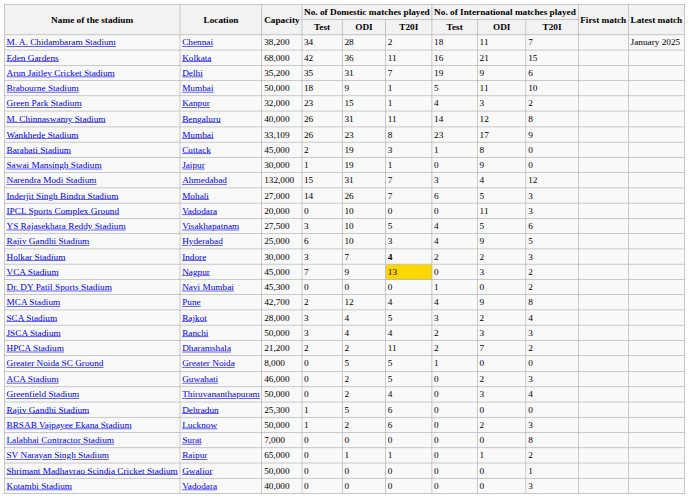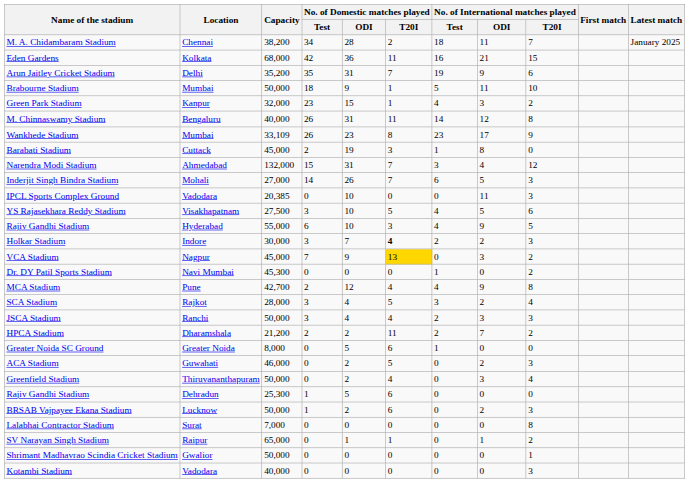 <table class="wikitable sortable collapsible static-row-numbers" style="font-size: 95%">
 <tr>
 <th rowspan=2>Name of the stadium</th>
 <th rowspan=2>Location</th>
 <th rowspan=2>Capacity</th>
 <th colspan=3>No. of Domestic matches played</th>
 <th colspan=3>No. of International matches played</th>
 <th rowspan=2>First match</th>
 <th rowspan=2>Latest match</th>
 </tr>
 <tr>
 <th>Test</th>
 <th>ODI</th>
 <th>T20I</th>
 <th>Test</th>
 <th>ODI</th>
 <th>T20I</th>
 </tr>
 <tr>
 <td><a href='#'>M. A. Chidambaram Stadium</a></td>
 <td><a href='#'>Chennai</a></td>
 <td>38,200</td>
 <td>34</td>
 <td>28</td>
 <td>2</td>
 <td>18</td>
 <td>11</td>
 <td>7</td>
 <td></td>
 <td>January 2025</td>
 </tr>
 <tr>
 <td><a href='#'>Eden Gardens</a></td>
 <td><a href='#'>Kolkata</a></td>
 <td>68,000</td>
 <td>42</td>
 <td>36</td>
 <td>11</td>
 <td>16</td>
 <td>21</td>
 <td>15</td>
 <td></td>
 <td></td>
 </tr>
 <tr>
 <td><a href='#'>Arun Jaitley Cricket Stadium</a></td>
 <td><a href='#'>Delhi</a></td>
 <td>35,200</td>
 <td>35</td>
 <td>31</td>
 <td>7</td>
 <td>19</td>
 <td>9</td>
 <td>6</td>
 <td></td>
 <td></td>
 </tr>
 <tr>
 <td><a href='#'>Brabourne Stadium</a></td>
 <td><a href='#'>Mumbai</a></td>
 <td>50,000</td>
 <td>18</td>
 <td>9</td>
 <td>1</td>
 <td>5</td>
 <td>11</td>
 <td>10</td>
 <td></td>
 <td></td>
 </tr>
 <tr>
 <td><a href='#'>Green Park Stadium</a></td>
 <td><a href='#'>Kanpur</a></td>
 <td>32,000</td>
 <td>23</td>
 <td>15</td>
 <td>1</td>
 <td>4</td>
 <td>3</td>
 <td>2</td>
 <td></td>
 <td></td>
 </tr>
 <tr>
 <td><a href='#'>M. Chinnaswamy Stadium</a></td>
 <td><a href='#'>Bengaluru</a></td>
 <td>40,000</td>
 <td>26</td>
 <td>31</td>
 <td>11</td>
 <td>14</td>
 <td>12</td>
 <td>8</td>
 <td></td>
 <td></td>
 </tr>
 <tr>
 <td><a href='#'>Wankhede Stadium</a></td>
 <td><a href='#'>Mumbai</a></td>
 <td>33,109</td>
 <td>26</td>
 <td>23</td>
 <td>8</td>
 <td>23</td>
 <td>17</td>
 <td>9</td>
 <td></td>
 <td></td>
 </tr>
 <tr>
 <td><a href='#'>Barabati Stadium</a></td>
 <td><a href='#'>Cuttack</a></td>
 <td>45,000</td>
 <td>2</td>
 <td>19</td>
 <td>3</td>
 <td>1</td>
 <td>8</td>
 <td>0</td>
 <td></td>
 <td></td>
 </tr>
 <tr>
-<td><a href='#'>Sawai Mansingh Stadium</a></td>
-<td><a href='#'>Jaipur</a></td>
-<td>30,000</td>
-<td>1</td>
-<td>19</td>
-<td>1</td>
-<td>0</td>
-<td>9</td>
-<td>0</td>
-<td></td>
-<td></td>
-</tr>
-<tr>
 <td><a href='#'>Narendra Modi Stadium</a></td>
 <td><a href='#'>Ahmedabad</a></td>
 <td>132,000</td>
 <td>15</td>
 <td>31</td>
 <td>7</td>
 <td>3</td>
 <td>4</td>
 <td>12</td>
 <td></td>
 <td></td>
 </tr>
 <tr>
 <td><a href='#'>Inderjit Singh Bindra Stadium</a></td>
 <td><a href='#'>Mohali</a></td>
 <td>27,000</td>
 <td>14</td>
 <td>26</td>
 <td>7</td>
 <td>6</td>
 <td>5</td>
 <td>3</td>
 <td></td>
 <td></td>
 </tr>
 <tr>
 <td><a href='#'>IPCL Sports Complex Ground</a></td>
 <td><a href='#'>Vadodara</a></td>
-<td>20,000</td>
+<td>20,385</td>
 <td>0</td>
 <td>10</td>
 <td>0</td>
 <td>0</td>
 <td>11</td>
 <td>3</td>
 <td></td>
 <td></td>
 </tr>
 <tr>
 <td><a href='#'>YS Rajasekhara Reddy Stadium</a></td>
 <td><a href='#'>Visakhapatnam</a></td>
 <td>27,500</td>
 <td>3</td>
 <td>10</td>
 <td>5</td>
 <td>4</td>
 <td>5</td>
 <td>6</td>
 <td></td>
 <td></td>
 </tr>
 <tr>
 <td><a href='#'>Rajiv Gandhi Stadium</a></td>
 <td><a href='#'>Hyderabad</a></td>
-<td>25,000</td>
+<td>55,000</td>
 <td>6</td>
 <td>10</td>
 <td>3</td>
 <td>4</td>
 <td>9</td>
 <td>5</td>
 <td></td>
 <td></td>
 </tr>
 <tr>
 <td><a href='#'>Holkar Stadium</a></td>
 <td><a href='#'>Indore</a></td>
 <td>30,000</td>
 <td>3</td>
 <td>7</td>
 <td><strong>4</strong></td>
 <td>2</td>
 <td>2</td>
 <td>3</td>
 <td></td>
 <td></td>
 </tr>
 <tr>
 <td><a href='#'>VCA Stadium</a></td>
 <td><a href='#'>Nagpur</a></td>
 <td>45,000</td>
 <td>7</td>
 <td>9</td>
 <td style="background: gold;">13</td>
 <td>0</td>
 <td>3</td>
 <td>2</td>
 <td></td>
 <td></td>
 </tr>
 <tr>
 <td><a href='#'>Dr. DY Patil Sports Stadium</a></td>
 <td><a href='#'>Navi Mumbai</a></td>
 <td>45,300</td>
 <td>0</td>
 <td>0</td>
 <td>0</td>
 <td>1</td>
 <td>0</td>
 <td>2</td>
 <td></td>
 <td></td>
 </tr>
 <tr>
 <td><a href='#'>MCA Stadium</a></td>
 <td><a href='#'>Pune</a></td>
 <td>42,700</td>
 <td>2</td>
 <td>12</td>
 <td>4</td>
 <td>4</td>
 <td>9</td>
 <td>8</td>
 <td></td>
 <td></td>
 </tr>
 <tr>
 <td><a href='#'>SCA Stadium</a></td>
 <td><a href='#'>Rajkot</a></td>
 <td>28,000</td>
 <td>3</td>
 <td>4</td>
 <td>5</td>
 <td>3</td>
 <td>2</td>
 <td>4</td>
 <td></td>
 <td></td>
 </tr>
 <tr>
 <td><a href='#'>JSCA Stadium</a></td>
 <td><a href='#'>Ranchi</a></td>
 <td>50,000</td>
 <td>3</td>
 <td>4</td>
 <td>4</td>
 <td>2</td>
 <td>3</td>
 <td>3</td>
 <td></td>
 <td></td>
 </tr>
 <tr>
 <td><a href='#'>HPCA Stadium</a></td>
 <td><a href='#'>Dharamshala</a></td>
 <td>21,200</td>
 <td>2</td>
 <td>2</td>
 <td>11</td>
 <td>2</td>
 <td>7</td>
 <td>2</td>
 <td></td>
 <td></td>
 </tr>
 <tr>
 <td><a href='#'>Greater Noida SC Ground</a></td>
 <td><a href='#'>Greater Noida</a></td>
 <td>8,000</td>
 <td>0</td>
 <td>5</td>
-<td>5</td>
+<td>6</td>
 <td>1</td>
 <td>0</td>
 <td>0</td>
 <td></td>
 <td></td>
 </tr>
 <tr>
 <td><a href='#'>ACA Stadium</a></td>
 <td><a href='#'>Guwahati</a></td>
 <td>46,000</td>
 <td>0</td>
 <td>2</td>
 <td>5</td>
 <td>0</td>
 <td>2</td>
 <td>3</td>
 <td></td>
 <td></td>
 </tr>
 <tr>
 <td><a href='#'>Greenfield Stadium</a></td>
 <td><a href='#'>Thiruvananthapuram</a></td>
 <td>50,000</td>
 <td>0</td>
 <td>2</td>
 <td>4</td>
 <td>0</td>
 <td>3</td>
 <td>4</td>
 <td></td>
 <td></td>
 </tr>
 <tr>
 <td><a href='#'>Rajiv Gandhi Stadium</a></td>
 <td><a href='#'>Dehradun</a></td>
 <td>25,300</td>
 <td>1</td>
 <td>5</td>
 <td>6</td>
 <td>0</td>
 <td>0</td>
 <td>0</td>
 <td></td>
 <td></td>
 </tr>
 <tr>
 <td><a href='#'>BRSAB Vajpayee Ekana Stadium</a></td>
 <td><a href='#'>Lucknow</a></td>
 <td>50,000</td>
 <td>1</td>
 <td>2</td>
 <td>6</td>
 <td>0</td>
 <td>2</td>
 <td>3</td>
 <td></td>
 <td></td>
 </tr>
 <tr>
 <td><a href='#'>Lalabhai Contractor Stadium</a></td>
 <td><a href='#'>Surat</a></td>
 <td>7,000</td>
 <td>0</td>
 <td>0</td>
 <td>0</td>
 <td>0</td>
 <td>0</td>
 <td>8</td>
 <td></td>
 <td></td>
 </tr>
 <tr>
 <td><a href='#'>SV Narayan Singh Stadium</a></td>
 <td><a href='#'>Raipur</a></td>
 <td>65,000</td>
 <td>0</td>
 <td>1</td>
 <td>1</td>
 <td>0</td>
 <td>1</td>
 <td>2</td>
 <td></td>
 <td></td>
 </tr>
 <tr>
 <td><a href='#'>Shrimant Madhavrao Scindia Cricket Stadium</a></td>
 <td><a href='#'>Gwalior</a></td>
 <td>50,000</td>
 <td>0</td>
 <td>0</td>
 <td>0</td>
 <td>0</td>
 <td>0</td>
 <td>1</td>
 <td></td>
 <td></td>
 </tr>
 <tr>
 <td><a href='#'>Kotambi Stadium</a></td>
 <td><a href='#'>Vadodara</a></td>
 <td>40,000</td>
 <td>0</td>
 <td>0</td>
 <td>0</td>
 <td>0</td>
 <td>0</td>
 <td>3</td>
 <td></td>
 <td></td>
 </tr>
 </table>
